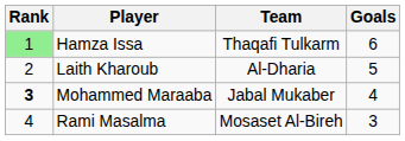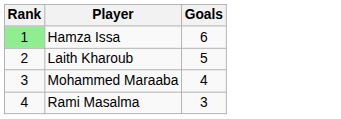 <table class="wikitable" style="text-align:center;">
 <tr>
 <th>Rank</th>
 <th>Player</th>
-<th>Team</th>
 <th>Goals</th>
 </tr>
 <tr>
 <td style="background: lightgreen;">1</td>
 <td align=left> Hamza Issa</td>
-<td>Thaqafi Tulkarm</td>
 <td>6</td>
 </tr>
 <tr>
 <td>2</td>
 <td align=left> Laith Kharoub</td>
-<td>Al-Dharia</td>
 <td>5</td>
 </tr>
 <tr>
-<td><strong>3</strong></td>
+<td>3</td>
 <td align=left> Mohammed Maraaba</td>
-<td>Jabal Mukaber</td>
 <td>4</td>
 </tr>
 <tr>
 <td>4</td>
 <td align=left> Rami Masalma</td>
-<td>Mosaset Al-Bireh</td>
 <td>3</td>
 </tr>
 </table>
